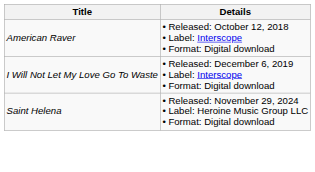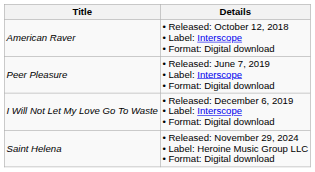 <table class="wikitable">
 <tr>
 <th>Title</th>
 <th>Details</th>
 </tr>
 <tr>
 <td><em>American Raver</em></td>
 <td>• Released: October 12, 2018<br>• Label: <a href='#'>Interscope</a><br>• Format: Digital download</td>
 </tr>
 <tr>
+<td><em>Peer Pleasure</em></td>
+<td>• Released: June 7, 2019<br>• Label: <a href='#'>Interscope</a><br>• Format: Digital download</td>
+</tr>
+<tr>
 <td><em>I Will Not Let My Love Go To Waste</em></td>
 <td>• Released: December 6, 2019<br>• Label: <a href='#'>Interscope</a><br>• Format: Digital download</td>
 </tr>
 <tr>
 <td><em>Saint Helena</em></td>
 <td>• Released: November 29, 2024<br>• Label: Heroine Music Group LLC<br>• Format: Digital download</td>
 </tr>
 </table>
